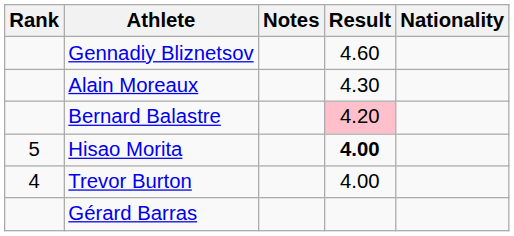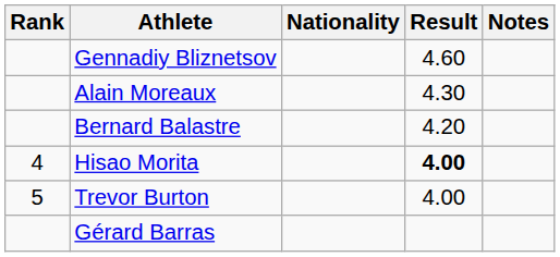 <table class="wikitable sortable" style="text-align:center">
 <tr>
 <th>Rank</th>
 <th>Athlete</th>
+<th>Nationality</th>
+<th>Result</th>
 <th>Notes</th>
-<th>Result</th>
-<th>Nationality</th>
 </tr>
 <tr>
 <td></td>
 <td align=left><a href='#'>Gennadiy Bliznetsov</a></td>
+<td align=left></td>
+<td>4.60</td>
 <td></td>
-<td>4.60</td>
-<td align=left></td>
 </tr>
 <tr>
 <td></td>
 <td align=left><a href='#'>Alain Moreaux</a></td>
+<td align=left></td>
+<td>4.30</td>
 <td></td>
-<td>4.30</td>
-<td align=left></td>
 </tr>
 <tr>
 <td></td>
 <td align=left><a href='#'>Bernard Balastre</a></td>
+<td align=left></td>
+<td>4.20</td>
 <td></td>
-<td style="background: pink;">4.20</td>
+</tr>
+<tr>
+<td>4</td>
+<td align=left><a href='#'>Hisao Morita</a></td>
 <td align=left></td>
+<td><strong>4.00</strong></td>
+<td></td>
 </tr>
 <tr>
 <td>5</td>
-<td align=left><a href='#'>Hisao Morita</a></td>
+<td align=left><a href='#'>Trevor Burton</a></td>
+<td align=left></td>
+<td>4.00</td>
 <td></td>
-<td><strong>4.00</strong></td>
-<td align=left></td>
-</tr>
-<tr>
-<td>4</td>
-<td align=left><a href='#'>Trevor Burton</a></td>
-<td></td>
-<td>4.00</td>
-<td align=left></td>
 </tr>
 <tr>
 <td></td>
 <td align=left><a href='#'>Gérard Barras</a></td>
+<td align=left></td>
 <td></td>
 <td></td>
-<td align=left></td>
 </tr>
 </table>
